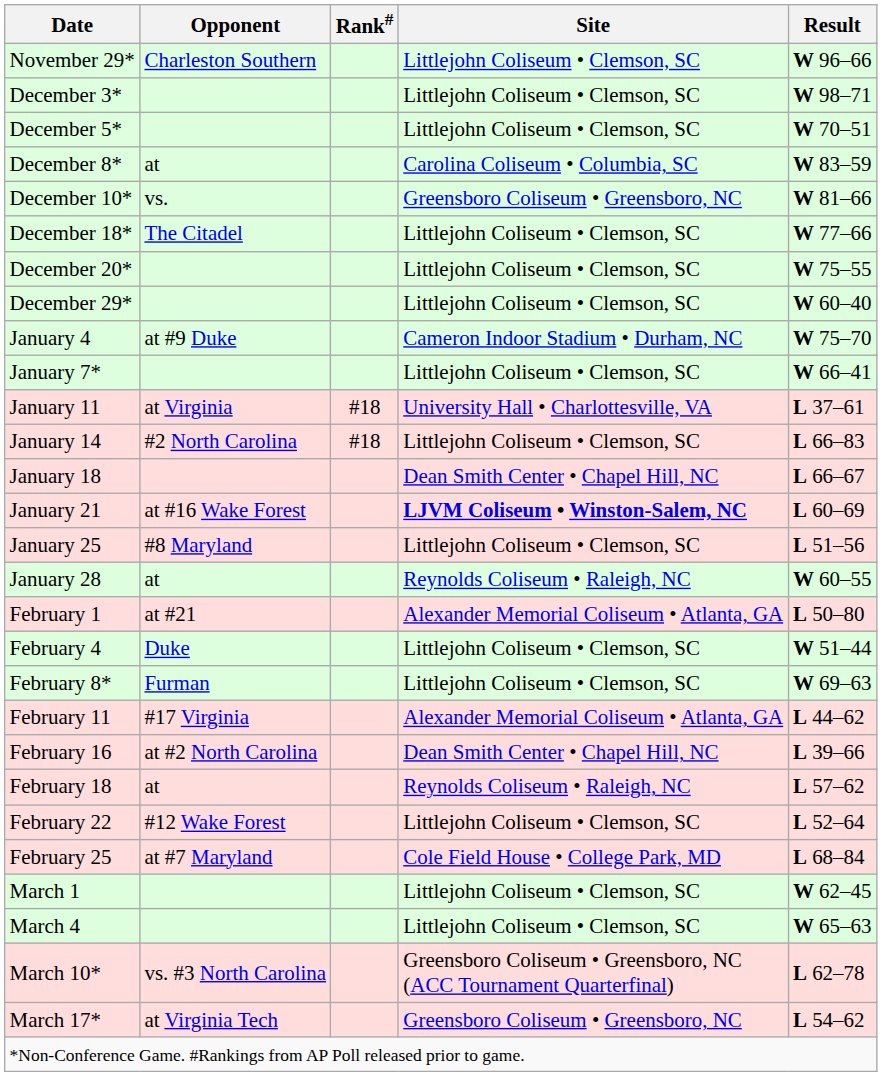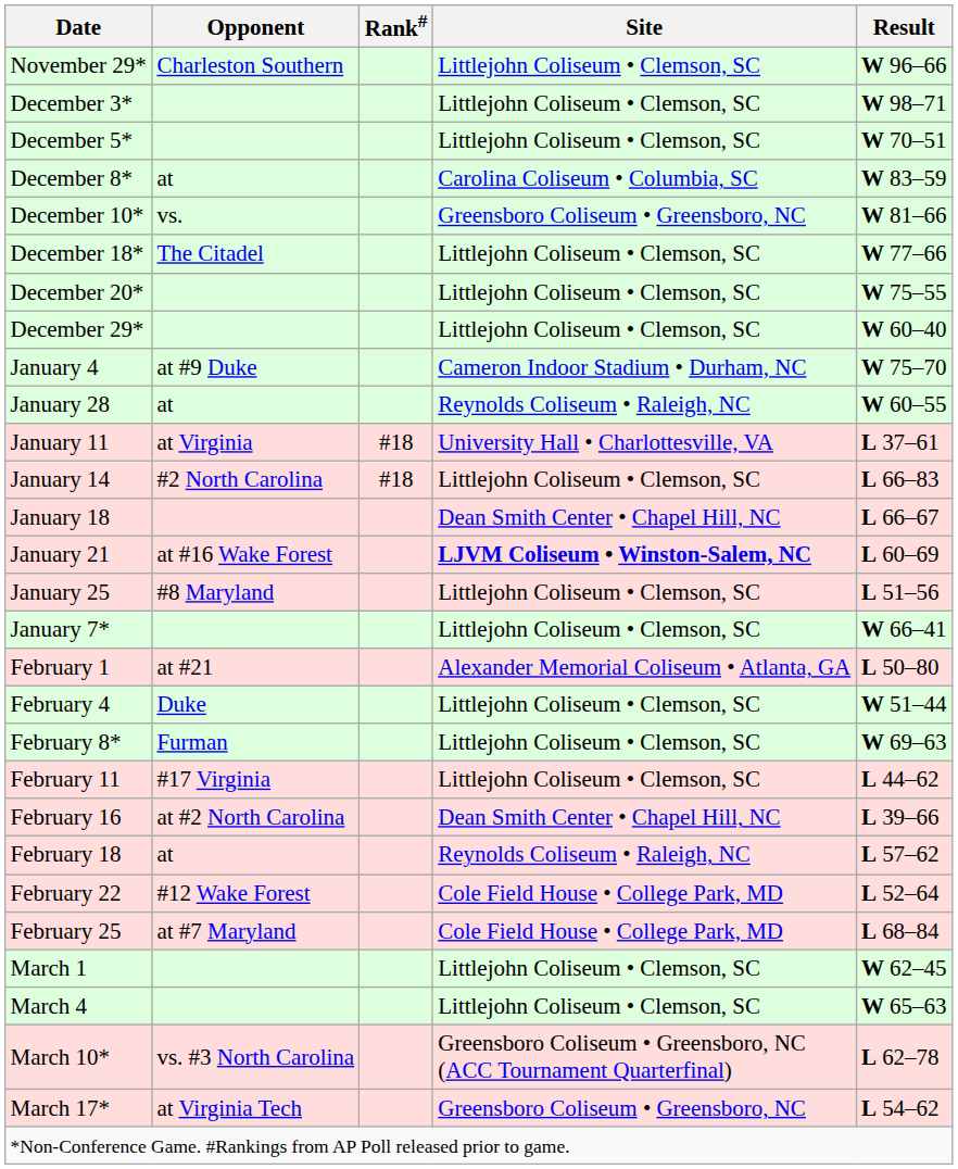 <table class="wikitable" style="font-size:95%;">
 <tr>
 <th>Date</th>
 <th>Opponent</th>
 <th>Rank<sup>#</sup></th>
 <th>Site</th>
 <th>Result</th>
 </tr>
 <tr style="background: #ddffdd;">
 <td>November 29*</td>
 <td><a href='#'>Charleston Southern</a></td>
 <td></td>
 <td><a href='#'>Littlejohn Coliseum</a> • <a href='#'>Clemson, SC</a></td>
 <td><strong>W</strong> 96–66</td>
 </tr>
 <tr style="background: #ddffdd;">
 <td>December 3*</td>
 <td></td>
 <td></td>
 <td>Littlejohn Coliseum • Clemson, SC</td>
 <td><strong>W</strong> 98–71</td>
 </tr>
 <tr style="background: #ddffdd;">
 <td>December 5*</td>
 <td></td>
 <td></td>
 <td>Littlejohn Coliseum • Clemson, SC</td>
 <td><strong>W</strong> 70–51</td>
 </tr>
 <tr style="background: #ddffdd;">
 <td>December 8*</td>
 <td>at </td>
 <td></td>
 <td><a href='#'>Carolina Coliseum</a> • <a href='#'>Columbia, SC</a></td>
 <td><strong>W</strong> 83–59</td>
 </tr>
 <tr style="background: #ddffdd;">
 <td>December 10*</td>
 <td>vs. </td>
 <td></td>
 <td><a href='#'>Greensboro Coliseum</a> • <a href='#'>Greensboro, NC</a></td>
 <td><strong>W</strong> 81–66</td>
 </tr>
 <tr style="background: #ddffdd;">
 <td>December 18*</td>
 <td><a href='#'>The Citadel</a></td>
 <td></td>
 <td>Littlejohn Coliseum • Clemson, SC</td>
 <td><strong>W</strong> 77–66</td>
 </tr>
 <tr style="background: #ddffdd;">
 <td>December 20*</td>
 <td></td>
 <td></td>
 <td>Littlejohn Coliseum • Clemson, SC</td>
 <td><strong>W</strong> 75–55</td>
 </tr>
 <tr style="background: #ddffdd;">
 <td>December 29*</td>
 <td></td>
 <td></td>
 <td>Littlejohn Coliseum • Clemson, SC</td>
 <td><strong>W</strong> 60–40</td>
 </tr>
 <tr style="background: #ddffdd;">
 <td>January 4</td>
 <td>at #9 <a href='#'>Duke</a></td>
 <td></td>
 <td><a href='#'>Cameron Indoor Stadium</a> • <a href='#'>Durham, NC</a></td>
 <td><strong>W</strong> 75–70</td>
 </tr>
 <tr style="background: #ddffdd;">
-<td>January 7*</td>
+<td>January 28</td>
+<td>at </td>
 <td></td>
-<td></td>
-<td>Littlejohn Coliseum • Clemson, SC</td>
-<td><strong>W</strong> 66–41</td>
+<td><a href='#'>Reynolds Coliseum</a> • <a href='#'>Raleigh, NC</a></td>
+<td><strong>W</strong> 60–55</td>
 </tr>
 <tr style="background: #ffdddd;">
 <td>January 11</td>
 <td>at <a href='#'>Virginia</a></td>
 <td align=center>#18</td>
 <td><a href='#'>University Hall</a> • <a href='#'>Charlottesville, VA</a></td>
 <td><strong>L</strong> 37–61</td>
 </tr>
 <tr style="background: #ffdddd;">
 <td>January 14</td>
 <td>#2 <a href='#'>North Carolina</a></td>
 <td align=center>#18</td>
 <td>Littlejohn Coliseum • Clemson, SC</td>
 <td><strong>L</strong> 66–83</td>
 </tr>
 <tr style="background: #ffdddd;">
 <td>January 18</td>
 <td></td>
 <td></td>
 <td><a href='#'>Dean Smith Center</a> • <a href='#'>Chapel Hill, NC</a></td>
 <td><strong>L</strong> 66–67</td>
 </tr>
 <tr style="background: #ffdddd;">
 <td>January 21</td>
 <td>at #16 <a href='#'>Wake Forest</a></td>
 <td></td>
 <td><strong><a href='#'>LJVM Coliseum</a> • <a href='#'>Winston-Salem, NC</a></strong></td>
 <td><strong>L</strong> 60–69</td>
 </tr>
 <tr style="background: #ffdddd;">
 <td>January 25</td>
 <td>#8 <a href='#'>Maryland</a></td>
 <td></td>
 <td>Littlejohn Coliseum • Clemson, SC</td>
 <td><strong>L</strong> 51–56</td>
 </tr>
 <tr style="background: #ddffdd;">
-<td>January 28</td>
-<td>at </td>
+<td>January 7*</td>
 <td></td>
-<td><a href='#'>Reynolds Coliseum</a> • <a href='#'>Raleigh, NC</a></td>
-<td><strong>W</strong> 60–55</td>
+<td></td>
+<td>Littlejohn Coliseum • Clemson, SC</td>
+<td><strong>W</strong> 66–41</td>
 </tr>
 <tr style="background: #ffdddd;">
 <td>February 1</td>
 <td>at #21 </td>
 <td></td>
 <td><a href='#'>Alexander Memorial Coliseum</a> • <a href='#'>Atlanta, GA</a></td>
 <td><strong>L</strong> 50–80</td>
 </tr>
 <tr style="background: #ddffdd;">
 <td>February 4</td>
 <td><a href='#'>Duke</a></td>
 <td></td>
 <td>Littlejohn Coliseum • Clemson, SC</td>
 <td><strong>W</strong> 51–44</td>
 </tr>
 <tr style="background: #ddffdd;">
 <td>February 8*</td>
 <td><a href='#'>Furman</a></td>
 <td></td>
 <td>Littlejohn Coliseum • Clemson, SC</td>
 <td><strong>W</strong> 69–63</td>
 </tr>
 <tr style="background: #ffdddd;">
 <td>February 11</td>
 <td>#17 <a href='#'>Virginia</a></td>
 <td></td>
-<td><a href='#'>Alexander Memorial Coliseum</a> • <a href='#'>Atlanta, GA</a></td>
+<td>Littlejohn Coliseum • Clemson, SC</td>
 <td><strong>L</strong> 44–62</td>
 </tr>
 <tr style="background: #ffdddd;">
 <td>February 16</td>
 <td>at #2 <a href='#'>North Carolina</a></td>
 <td></td>
 <td><a href='#'>Dean Smith Center</a> • <a href='#'>Chapel Hill, NC</a></td>
 <td><strong>L</strong> 39–66</td>
 </tr>
 <tr style="background: #ffdddd;">
 <td>February 18</td>
 <td>at </td>
 <td></td>
 <td><a href='#'>Reynolds Coliseum</a> • <a href='#'>Raleigh, NC</a></td>
 <td><strong>L</strong> 57–62</td>
 </tr>
 <tr style="background: #ffdddd;">
 <td>February 22</td>
 <td>#12 <a href='#'>Wake Forest</a></td>
 <td></td>
-<td>Littlejohn Coliseum • Clemson, SC</td>
+<td><a href='#'>Cole Field House</a> • <a href='#'>College Park, MD</a></td>
 <td><strong>L</strong> 52–64</td>
 </tr>
 <tr style="background: #ffdddd;">
 <td>February 25</td>
 <td>at #7 <a href='#'>Maryland</a></td>
 <td></td>
 <td><a href='#'>Cole Field House</a> • <a href='#'>College Park, MD</a></td>
 <td><strong>L</strong> 68–84</td>
 </tr>
 <tr style="background: #ddffdd;">
 <td>March 1</td>
 <td></td>
 <td></td>
 <td>Littlejohn Coliseum • Clemson, SC</td>
 <td><strong>W</strong> 62–45</td>
 </tr>
 <tr style="background: #ddffdd;">
 <td>March 4</td>
 <td></td>
 <td></td>
 <td>Littlejohn Coliseum • Clemson, SC</td>
 <td><strong>W</strong> 65–63</td>
 </tr>
 <tr style="background: #ffdddd;">
 <td>March 10*</td>
 <td>vs. #3 <a href='#'>North Carolina</a></td>
 <td></td>
 <td>Greensboro Coliseum • Greensboro, NC<br>(<a href='#'>ACC Tournament Quarterfinal</a>)</td>
 <td><strong>L</strong> 62–78</td>
 </tr>
 <tr style="background: #ffdddd;">
 <td>March 17*</td>
 <td>at <a href='#'>Virginia Tech</a></td>
 <td></td>
 <td><a href='#'>Greensboro Coliseum</a> • <a href='#'>Greensboro, NC</a></td>
 <td><strong>L</strong> 54–62</td>
 </tr>
 <tr style="background:#f9f9f9;">
 <td colspan=5><small>*Non-Conference Game. #Rankings from AP Poll released prior to game.</small></td>
 </tr>
 </table>
